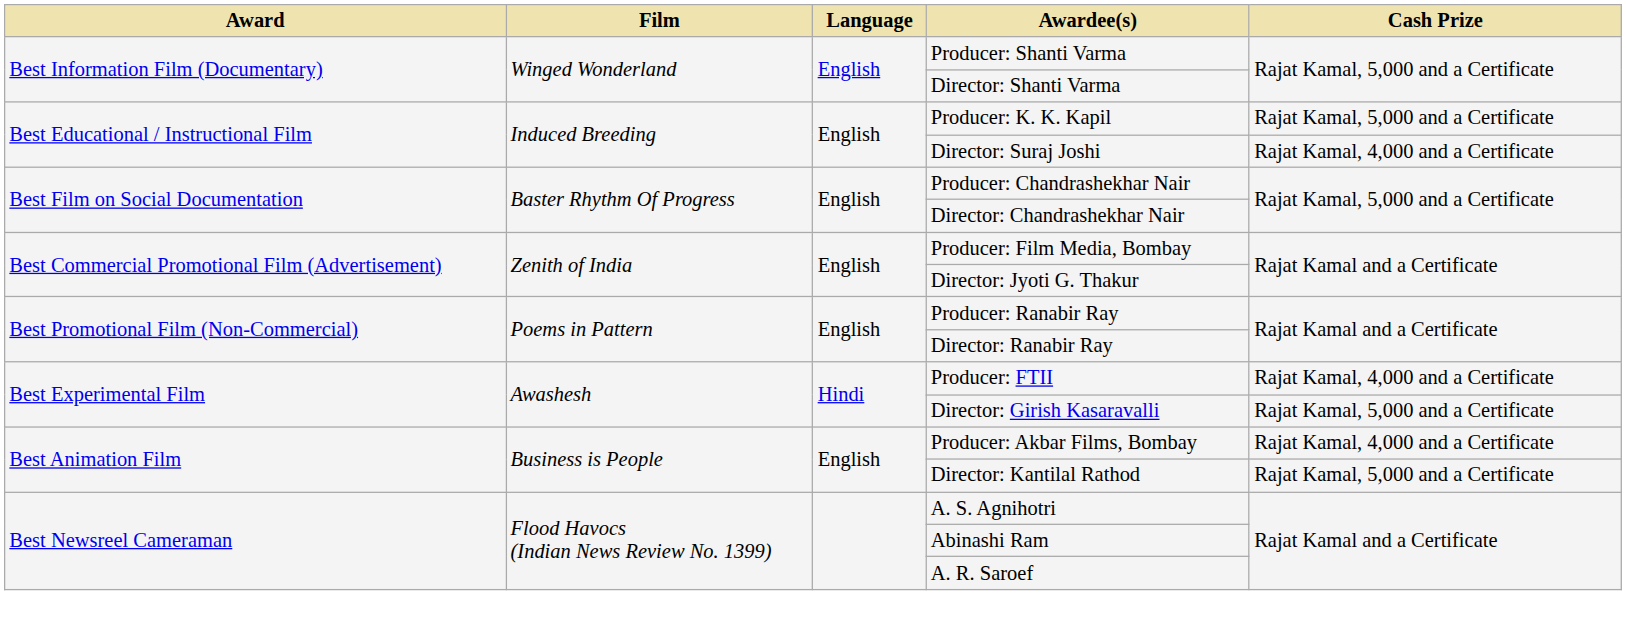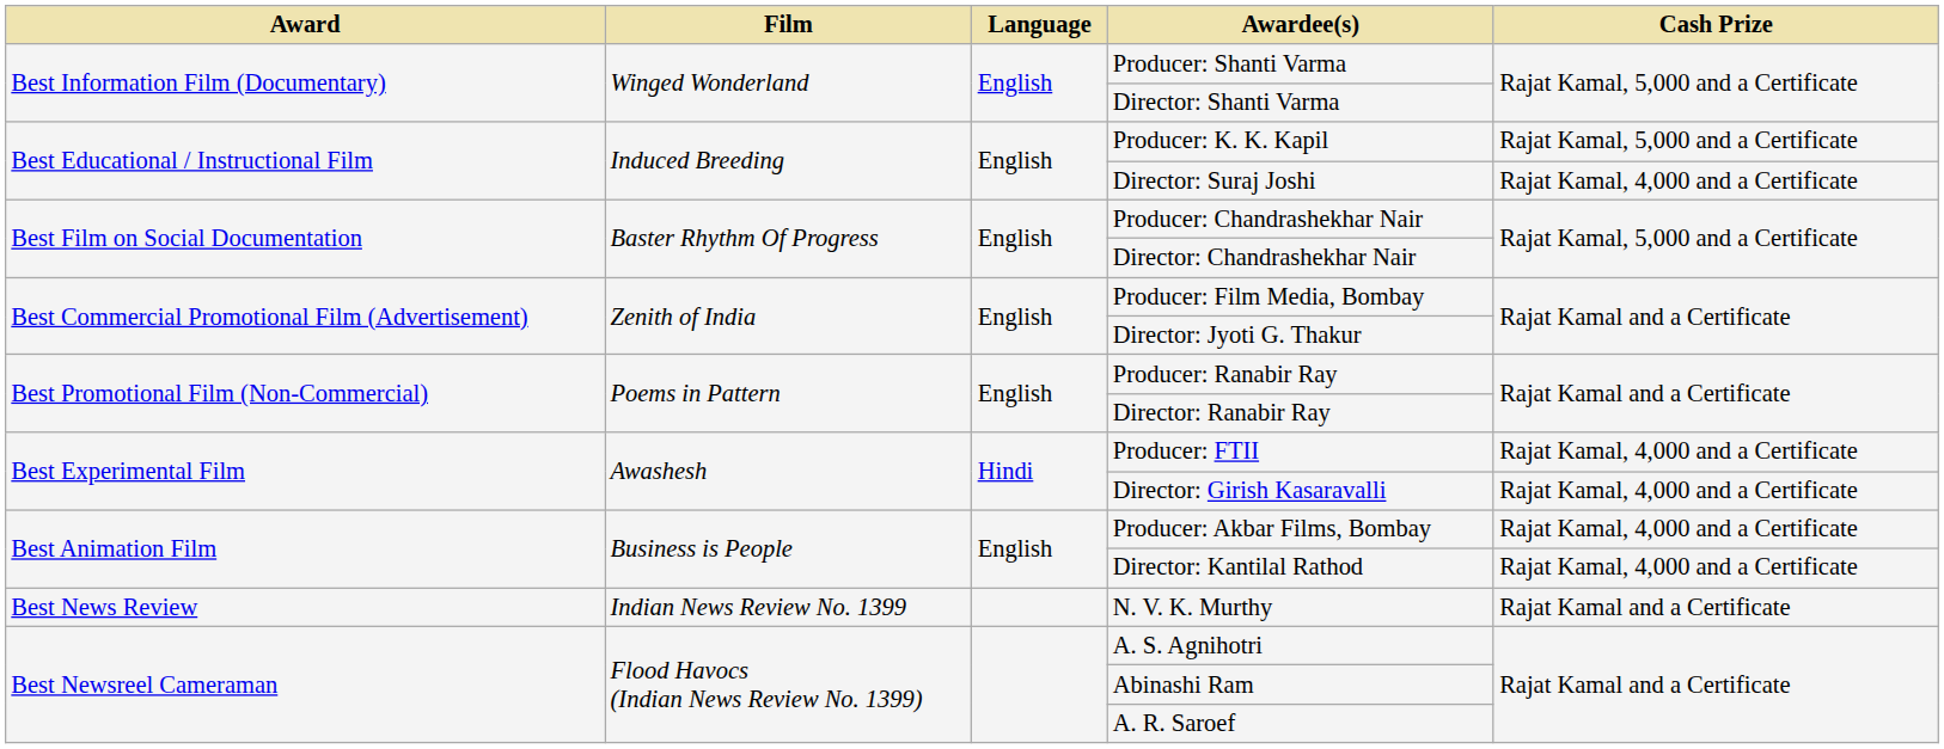 <table class="wikitable sortable" style="width:100%;">
 <tr>
 <th style="background-color:#EFE4B0;width:31%;">Award</th>
 <th style="background-color:#EFE4B0;width:19%;">Film</th>
 <th style="background-color:#EFE4B0;width:7%;">Language</th>
 <th style="background-color:#EFE4B0;width:20%;">Awardee(s)</th>
 <th style="background-color:#EFE4B0;width:23%;">Cash Prize</th>
 </tr>
 <tr style="background-color:#F4F4F4">
 <td rowspan="2"><a href='#'>Best Information Film (Documentary)</a></td>
 <td rowspan="2"><em>Winged Wonderland</em></td>
 <td rowspan="2"><a href='#'>English</a></td>
 <td>Producer: Shanti Varma</td>
 <td rowspan="2">Rajat Kamal, 5,000 and a Certificate</td>
 </tr>
 <tr style="background-color:#F4F4F4">
 <td>Director: Shanti Varma</td>
 </tr>
 <tr style="background-color:#F4F4F4">
 <td rowspan="2"><a href='#'>Best Educational / Instructional Film</a></td>
 <td rowspan="2"><em>Induced Breeding</em></td>
 <td rowspan="2">English</td>
 <td>Producer: K. K. Kapil</td>
 <td>Rajat Kamal, 5,000 and a Certificate</td>
 </tr>
 <tr style="background-color:#F4F4F4">
 <td>Director: Suraj Joshi</td>
 <td>Rajat Kamal, 4,000 and a Certificate</td>
 </tr>
 <tr style="background-color:#F4F4F4">
 <td rowspan="2"><a href='#'>Best Film on Social Documentation</a></td>
 <td rowspan="2"><em>Baster Rhythm Of Progress</em></td>
 <td rowspan="2">English</td>
 <td>Producer: Chandrashekhar Nair</td>
 <td rowspan="2">Rajat Kamal, 5,000 and a Certificate</td>
 </tr>
 <tr style="background-color:#F4F4F4">
 <td>Director: Chandrashekhar Nair</td>
 </tr>
 <tr style="background-color:#F4F4F4">
 <td rowspan="2"><a href='#'>Best Commercial Promotional Film (Advertisement)</a></td>
 <td rowspan="2"><em>Zenith of India</em></td>
 <td rowspan="2">English</td>
 <td>Producer: Film Media, Bombay</td>
 <td rowspan="2">Rajat Kamal and a Certificate</td>
 </tr>
 <tr style="background-color:#F4F4F4">
 <td>Director: Jyoti G. Thakur</td>
 </tr>
 <tr style="background-color:#F4F4F4">
 <td rowspan="2"><a href='#'>Best Promotional Film (Non-Commercial)</a></td>
 <td rowspan="2"><em>Poems in Pattern</em></td>
 <td rowspan="2">English</td>
 <td>Producer: Ranabir Ray</td>
 <td rowspan="2">Rajat Kamal and a Certificate</td>
 </tr>
 <tr style="background-color:#F4F4F4">
 <td>Director: Ranabir Ray</td>
 </tr>
 <tr style="background-color:#F4F4F4">
 <td rowspan="2"><a href='#'>Best Experimental Film</a></td>
 <td rowspan="2"><em>Awashesh</em></td>
 <td rowspan="2"><a href='#'>Hindi</a></td>
 <td>Producer: <a href='#'>FTII</a></td>
 <td>Rajat Kamal, 4,000 and a Certificate</td>
 </tr>
 <tr style="background-color:#F4F4F4">
 <td>Director: <a href='#'>Girish Kasaravalli</a></td>
-<td>Rajat Kamal, 5,000 and a Certificate</td>
+<td>Rajat Kamal, 4,000 and a Certificate</td>
 </tr>
 <tr style="background-color:#F4F4F4">
 <td rowspan="2"><a href='#'>Best Animation Film</a></td>
 <td rowspan="2"><em>Business is People</em></td>
 <td rowspan="2">English</td>
 <td>Producer: Akbar Films, Bombay</td>
 <td>Rajat Kamal, 4,000 and a Certificate</td>
 </tr>
 <tr style="background-color:#F4F4F4">
 <td>Director: Kantilal Rathod</td>
-<td>Rajat Kamal, 5,000 and a Certificate</td>
+<td>Rajat Kamal, 4,000 and a Certificate</td>
+</tr>
+<tr style="background-color:#F4F4F4">
+<td><a href='#'>Best News Review</a></td>
+<td><em>Indian News Review No. 1399</em></td>
+<td></td>
+<td>N. V. K. Murthy</td>
+<td>Rajat Kamal and a Certificate</td>
 </tr>
 <tr style="background-color:#F4F4F4">
 <td rowspan="3"><a href='#'>Best Newsreel Cameraman</a></td>
 <td rowspan="3"><em>Flood Havocs<br>(Indian News Review No. 1399)</em></td>
 <td rowspan="3"></td>
 <td>A. S. Agnihotri</td>
 <td rowspan="3">Rajat Kamal and a Certificate</td>
 </tr>
 <tr style="background-color:#F4F4F4">
 <td>Abinashi Ram</td>
 </tr>
 <tr style="background-color:#F4F4F4">
 <td>A. R. Saroef</td>
 </tr>
 </table>
